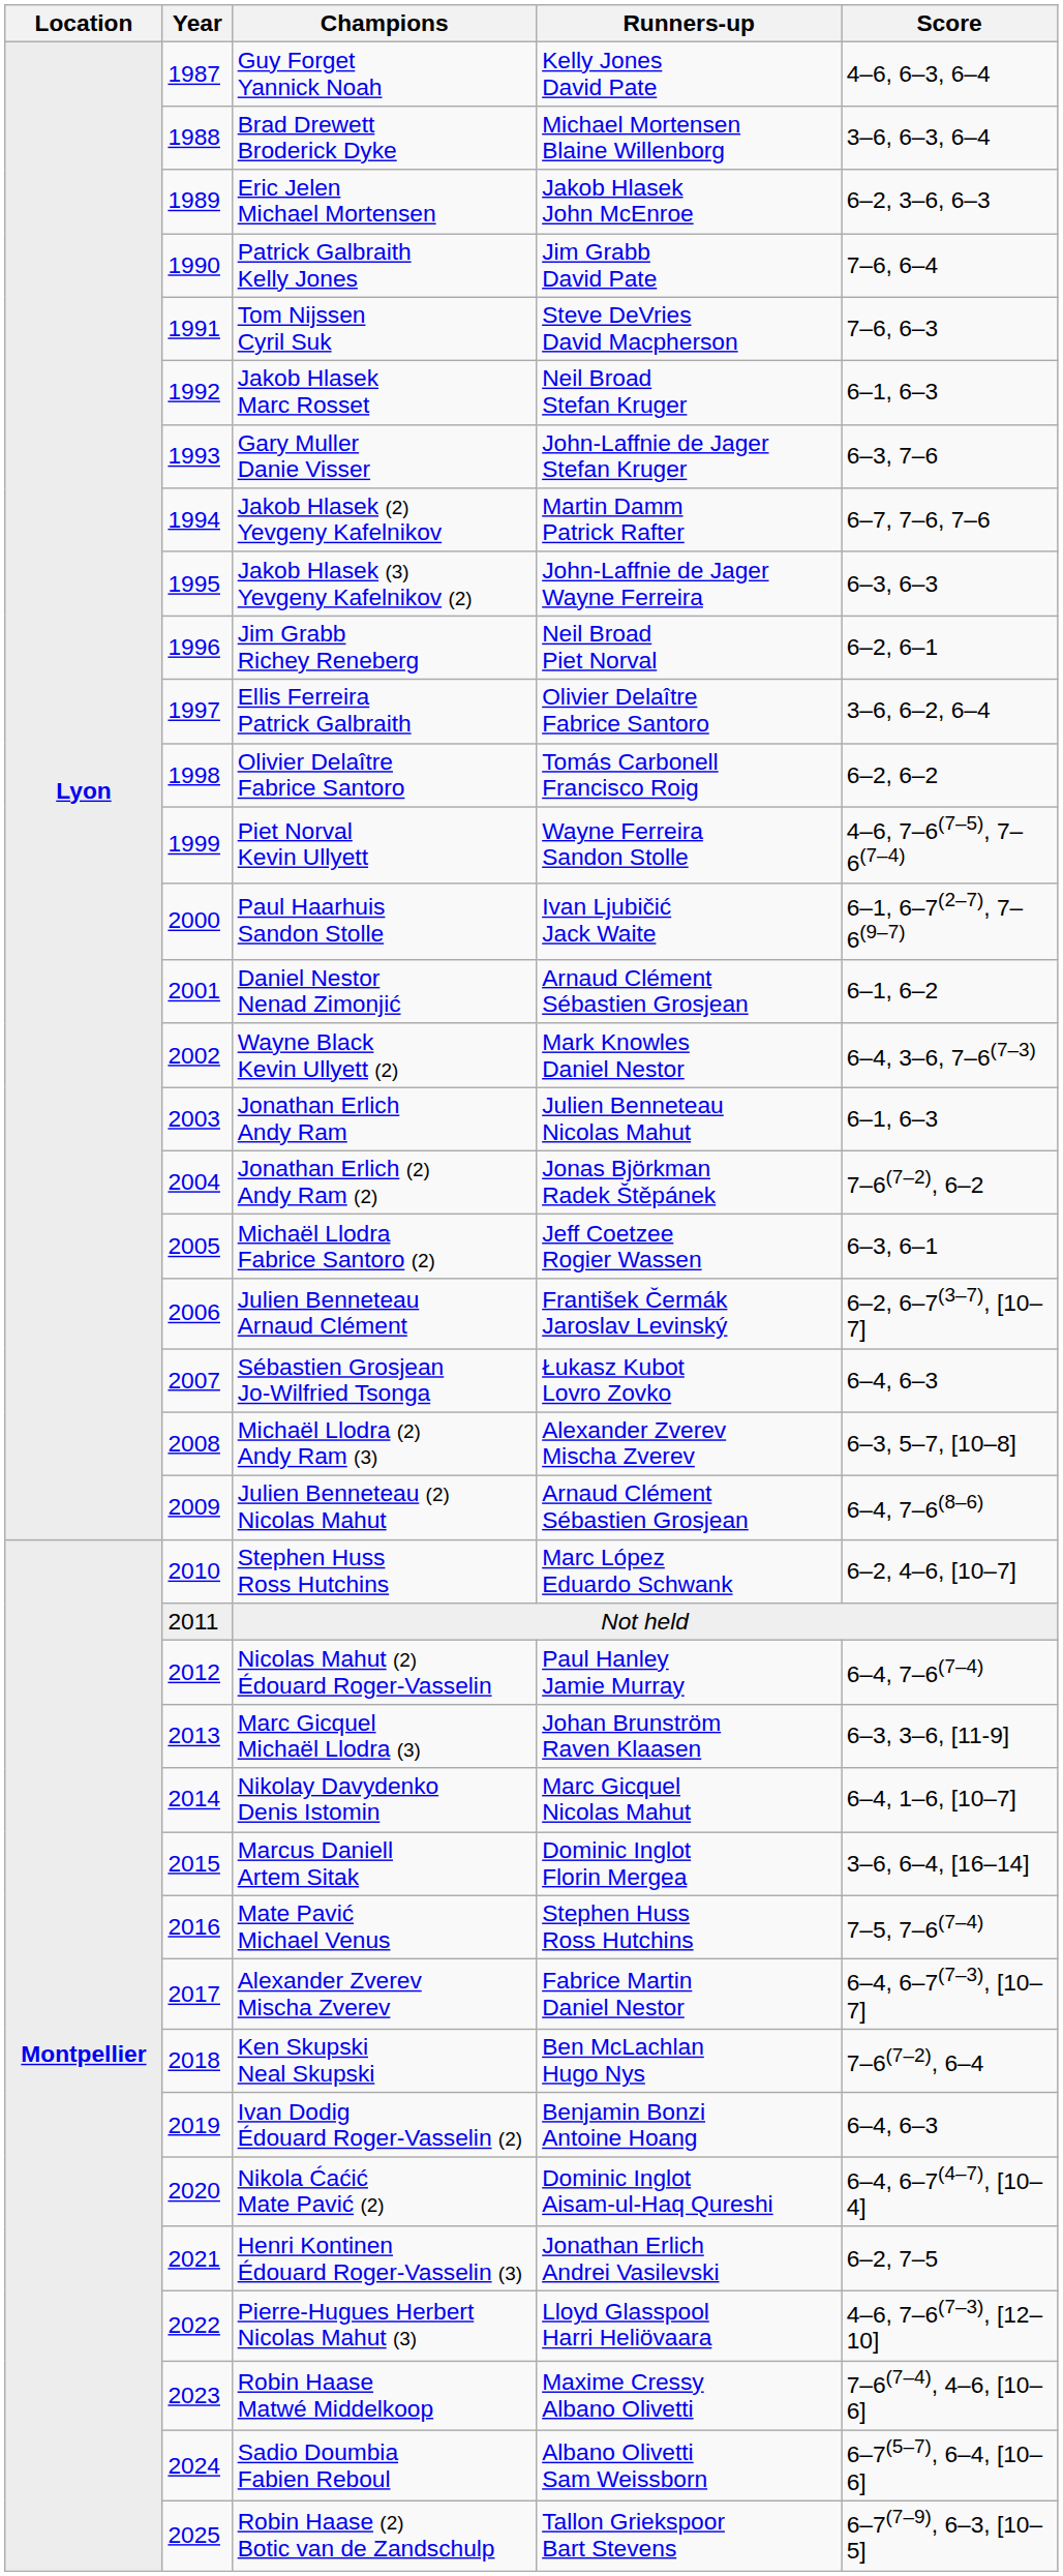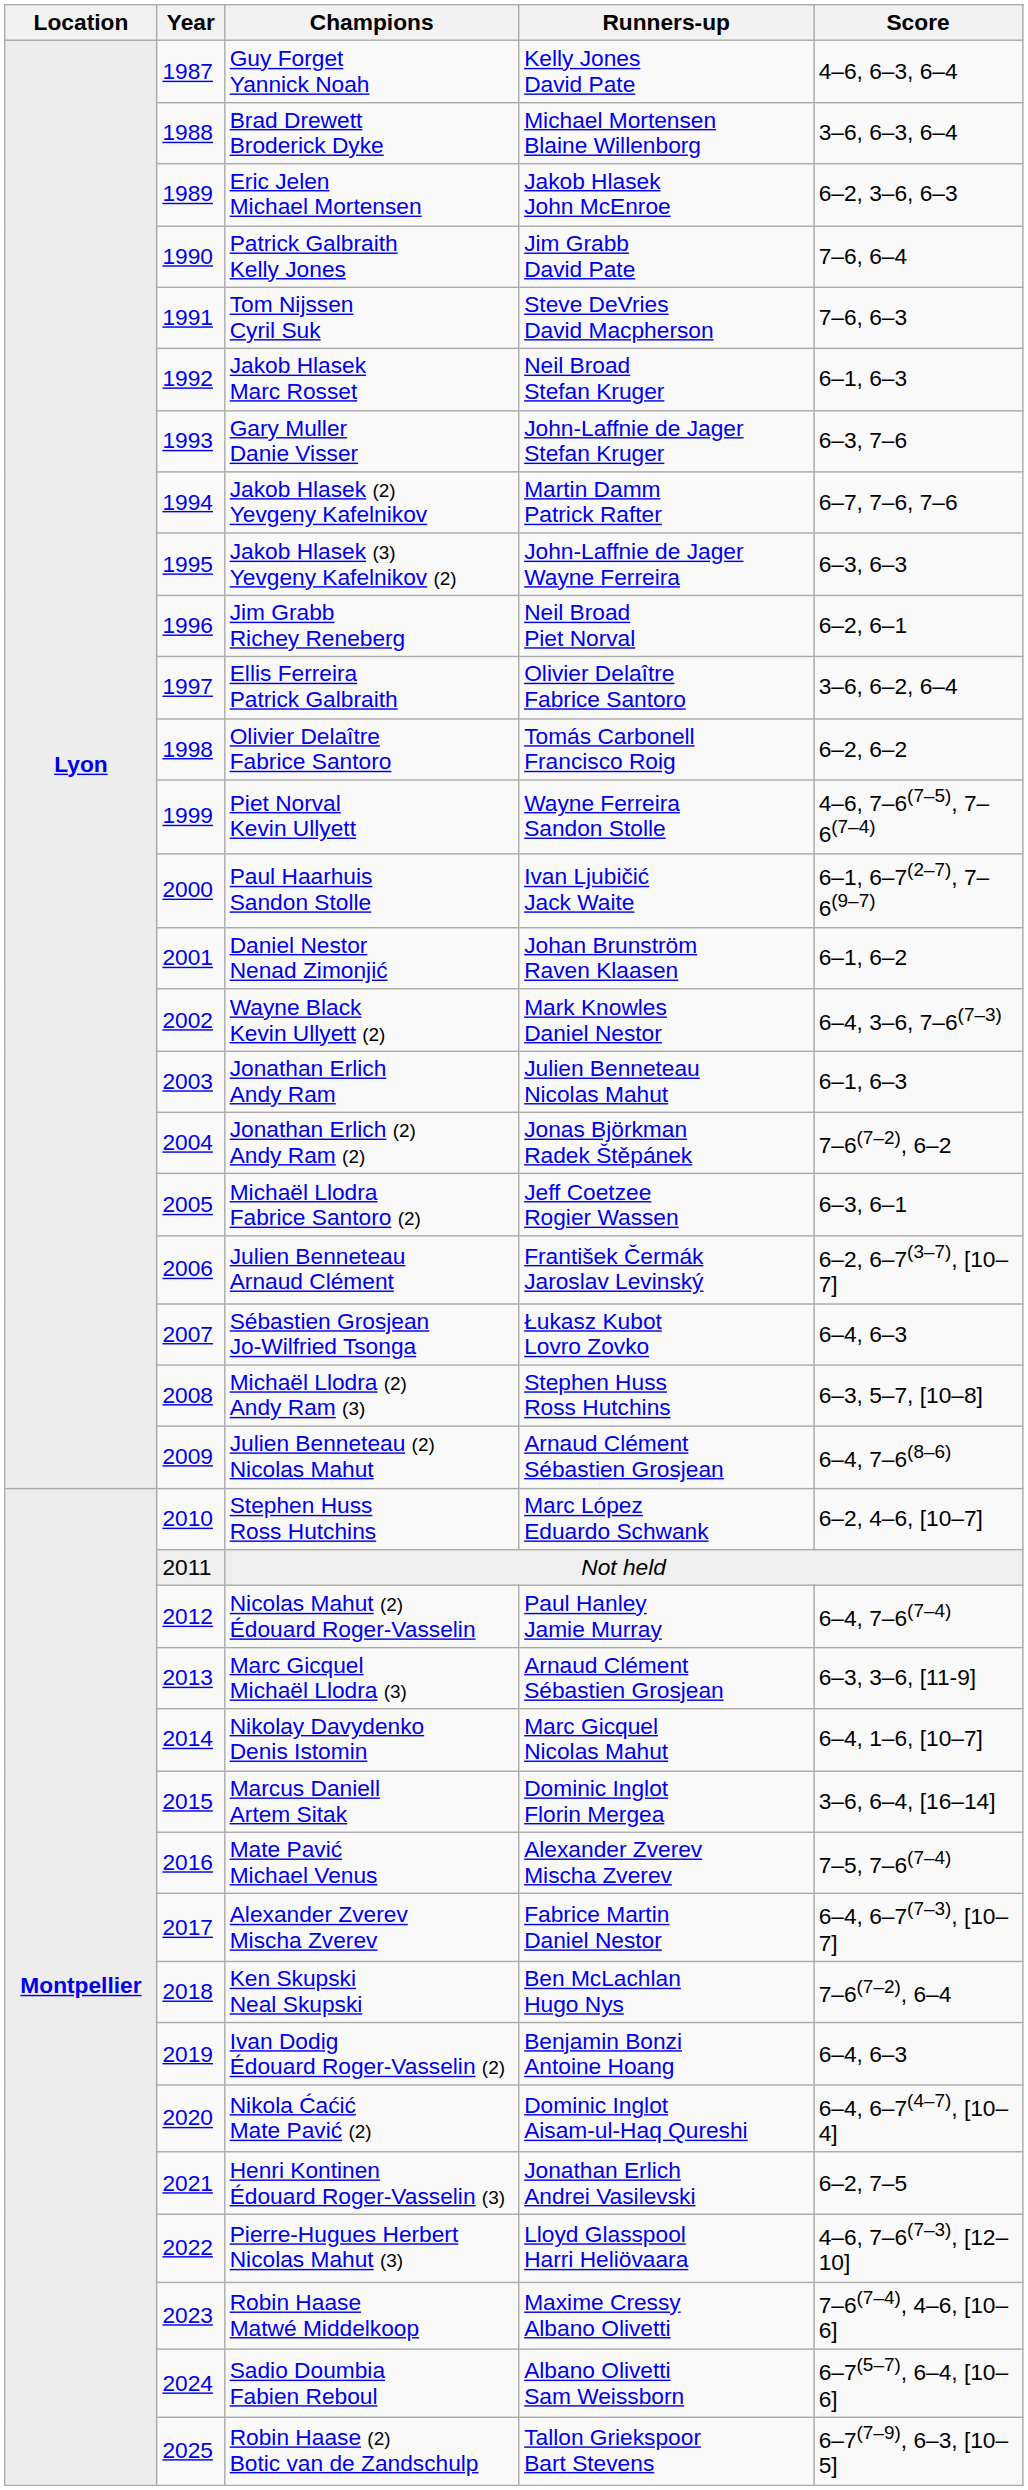 <table class="wikitable">
 <tr>
 <th style="width:100px">Location</th>
 <th style="width:40px">Year</th>
 <th style="width:200px">Champions</th>
 <th style="width:200px">Runners-up</th>
 <th style="width:140px" class="unsortable">Score</th>
 </tr>
 <tr>
 <th rowspan="23" style="background:#ededed"><a href='#'>Lyon</a></th>
 <td><a href='#'>1987</a></td>
 <td> <a href='#'>Guy Forget</a><br> <a href='#'>Yannick Noah</a></td>
 <td> <a href='#'>Kelly Jones</a><br> <a href='#'>David Pate</a></td>
 <td>4–6, 6–3, 6–4</td>
 </tr>
 <tr>
 <td><a href='#'>1988</a></td>
 <td> <a href='#'>Brad Drewett</a><br> <a href='#'>Broderick Dyke</a></td>
 <td> <a href='#'>Michael Mortensen</a><br> <a href='#'>Blaine Willenborg</a></td>
 <td>3–6, 6–3, 6–4</td>
 </tr>
 <tr>
 <td><a href='#'>1989</a></td>
 <td> <a href='#'>Eric Jelen</a><br> <a href='#'>Michael Mortensen</a></td>
 <td> <a href='#'>Jakob Hlasek</a><br> <a href='#'>John McEnroe</a></td>
 <td>6–2, 3–6, 6–3</td>
 </tr>
 <tr>
 <td><a href='#'>1990</a></td>
 <td> <a href='#'>Patrick Galbraith</a><br> <a href='#'>Kelly Jones</a></td>
 <td> <a href='#'>Jim Grabb</a><br> <a href='#'>David Pate</a></td>
 <td>7–6, 6–4</td>
 </tr>
 <tr>
 <td><a href='#'>1991</a></td>
 <td> <a href='#'>Tom Nijssen</a><br> <a href='#'>Cyril Suk</a></td>
 <td> <a href='#'>Steve DeVries</a><br> <a href='#'>David Macpherson</a></td>
 <td>7–6, 6–3</td>
 </tr>
 <tr>
 <td><a href='#'>1992</a></td>
 <td> <a href='#'>Jakob Hlasek</a><br> <a href='#'>Marc Rosset</a></td>
 <td> <a href='#'>Neil Broad</a><br> <a href='#'>Stefan Kruger</a></td>
 <td>6–1, 6–3</td>
 </tr>
 <tr>
 <td><a href='#'>1993</a></td>
 <td> <a href='#'>Gary Muller</a><br> <a href='#'>Danie Visser</a></td>
 <td> <a href='#'>John-Laffnie de Jager</a><br> <a href='#'>Stefan Kruger</a></td>
 <td>6–3, 7–6</td>
 </tr>
 <tr>
 <td><a href='#'>1994</a></td>
 <td> <a href='#'>Jakob Hlasek</a> <small>(2)</small><br> <a href='#'>Yevgeny Kafelnikov</a></td>
 <td> <a href='#'>Martin Damm</a><br> <a href='#'>Patrick Rafter</a></td>
 <td>6–7, 7–6, 7–6</td>
 </tr>
 <tr>
 <td><a href='#'>1995</a></td>
 <td> <a href='#'>Jakob Hlasek</a> <small>(3)</small><br> <a href='#'>Yevgeny Kafelnikov</a> <small>(2)</small></td>
 <td> <a href='#'>John-Laffnie de Jager</a><br> <a href='#'>Wayne Ferreira</a></td>
 <td>6–3, 6–3</td>
 </tr>
 <tr>
 <td><a href='#'>1996</a></td>
 <td> <a href='#'>Jim Grabb</a><br> <a href='#'>Richey Reneberg</a></td>
 <td> <a href='#'>Neil Broad</a><br> <a href='#'>Piet Norval</a></td>
 <td>6–2, 6–1</td>
 </tr>
 <tr>
 <td><a href='#'>1997</a></td>
 <td> <a href='#'>Ellis Ferreira</a><br> <a href='#'>Patrick Galbraith</a></td>
 <td> <a href='#'>Olivier Delaître</a><br> <a href='#'>Fabrice Santoro</a></td>
 <td>3–6, 6–2, 6–4</td>
 </tr>
 <tr>
 <td><a href='#'>1998</a></td>
 <td> <a href='#'>Olivier Delaître</a><br> <a href='#'>Fabrice Santoro</a></td>
 <td> <a href='#'>Tomás Carbonell</a><br> <a href='#'>Francisco Roig</a></td>
 <td>6–2, 6–2</td>
 </tr>
 <tr>
 <td><a href='#'>1999</a></td>
 <td> <a href='#'>Piet Norval</a><br> <a href='#'>Kevin Ullyett</a></td>
 <td> <a href='#'>Wayne Ferreira</a><br> <a href='#'>Sandon Stolle</a></td>
 <td>4–6, 7–6<sup>(7–5)</sup>, 7–6<sup>(7–4)</sup></td>
 </tr>
 <tr>
 <td><a href='#'>2000</a></td>
 <td> <a href='#'>Paul Haarhuis</a><br> <a href='#'>Sandon Stolle</a></td>
 <td> <a href='#'>Ivan Ljubičić</a><br> <a href='#'>Jack Waite</a></td>
 <td>6–1, 6–7<sup>(2–7)</sup>, 7–6<sup>(9–7)</sup></td>
 </tr>
 <tr>
 <td><a href='#'>2001</a></td>
 <td> <a href='#'>Daniel Nestor</a><br> <a href='#'>Nenad Zimonjić</a></td>
-<td> <a href='#'>Arnaud Clément</a><br> <a href='#'>Sébastien Grosjean</a></td>
+<td> <a href='#'>Johan Brunström</a><br> <a href='#'>Raven Klaasen</a></td>
 <td>6–1, 6–2</td>
 </tr>
 <tr>
 <td><a href='#'>2002</a></td>
 <td> <a href='#'>Wayne Black</a><br> <a href='#'>Kevin Ullyett</a> <small>(2)</small></td>
 <td> <a href='#'>Mark Knowles</a><br> <a href='#'>Daniel Nestor</a></td>
 <td>6–4, 3–6, 7–6<sup>(7–3)</sup></td>
 </tr>
 <tr>
 <td><a href='#'>2003</a></td>
 <td> <a href='#'>Jonathan Erlich</a><br> <a href='#'>Andy Ram</a></td>
 <td> <a href='#'>Julien Benneteau</a><br> <a href='#'>Nicolas Mahut</a></td>
 <td>6–1, 6–3</td>
 </tr>
 <tr>
 <td><a href='#'>2004</a></td>
 <td> <a href='#'>Jonathan Erlich</a> <small>(2)</small><br> <a href='#'>Andy Ram</a> <small>(2)</small></td>
 <td> <a href='#'>Jonas Björkman</a><br> <a href='#'>Radek Štěpánek</a></td>
 <td>7–6<sup>(7–2)</sup>, 6–2</td>
 </tr>
 <tr>
 <td><a href='#'>2005</a></td>
 <td> <a href='#'>Michaël Llodra</a><br> <a href='#'>Fabrice Santoro</a> <small>(2)</small></td>
 <td> <a href='#'>Jeff Coetzee</a><br> <a href='#'>Rogier Wassen</a></td>
 <td>6–3, 6–1</td>
 </tr>
 <tr>
 <td><a href='#'>2006</a></td>
 <td> <a href='#'>Julien Benneteau</a><br> <a href='#'>Arnaud Clément</a></td>
 <td> <a href='#'>František Čermák</a><br> <a href='#'>Jaroslav Levinský</a></td>
 <td>6–2, 6–7<sup>(3–7)</sup>, [10–7]</td>
 </tr>
 <tr>
 <td><a href='#'>2007</a></td>
 <td> <a href='#'>Sébastien Grosjean</a><br> <a href='#'>Jo-Wilfried Tsonga</a></td>
 <td> <a href='#'>Łukasz Kubot</a><br> <a href='#'>Lovro Zovko</a></td>
 <td>6–4, 6–3</td>
 </tr>
 <tr>
 <td><a href='#'>2008</a></td>
 <td> <a href='#'>Michaël Llodra</a> <small>(2)</small><br> <a href='#'>Andy Ram</a> <small>(3)</small></td>
-<td> <a href='#'>Alexander Zverev</a><br> <a href='#'>Mischa Zverev</a></td>
+<td> <a href='#'>Stephen Huss</a><br> <a href='#'>Ross Hutchins</a></td>
 <td>6–3, 5–7, [10–8]</td>
 </tr>
 <tr>
 <td><a href='#'>2009</a></td>
 <td> <a href='#'>Julien Benneteau</a> <small>(2)</small><br> <a href='#'>Nicolas Mahut</a></td>
 <td> <a href='#'>Arnaud Clément</a> <br> <a href='#'>Sébastien Grosjean</a></td>
 <td>6–4, 7–6<sup>(8–6)</sup></td>
 </tr>
 <tr>
 <th rowspan="16" style="background:#ededed"><a href='#'>Montpellier</a></th>
 <td><a href='#'>2010</a></td>
 <td> <a href='#'>Stephen Huss</a><br> <a href='#'>Ross Hutchins</a></td>
 <td> <a href='#'>Marc López</a> <br> <a href='#'>Eduardo Schwank</a></td>
 <td>6–2, 4–6, [10–7]</td>
 </tr>
 <tr>
 <td style="background:#efefef">2011</td>
 <td colspan=3 align=center style="background:#efefef"><em>Not held</em></td>
 </tr>
 <tr>
 <td><a href='#'>2012</a></td>
 <td> <a href='#'>Nicolas Mahut</a> <small>(2)</small><br> <a href='#'>Édouard Roger-Vasselin</a></td>
 <td> <a href='#'>Paul Hanley</a><br> <a href='#'>Jamie Murray</a></td>
 <td>6–4, 7–6<sup>(7–4)</sup></td>
 </tr>
 <tr>
 <td><a href='#'>2013</a></td>
 <td> <a href='#'>Marc Gicquel</a><br> <a href='#'>Michaël Llodra</a> <small>(3)</small></td>
-<td> <a href='#'>Johan Brunström</a><br> <a href='#'>Raven Klaasen</a></td>
+<td> <a href='#'>Arnaud Clément</a><br> <a href='#'>Sébastien Grosjean</a></td>
 <td>6–3, 3–6, [11-9]</td>
 </tr>
 <tr>
 <td><a href='#'>2014</a></td>
 <td> <a href='#'>Nikolay Davydenko</a><br> <a href='#'>Denis Istomin</a></td>
 <td> <a href='#'>Marc Gicquel</a><br> <a href='#'>Nicolas Mahut</a></td>
 <td>6–4, 1–6, [10–7]</td>
 </tr>
 <tr>
 <td><a href='#'>2015</a></td>
 <td> <a href='#'>Marcus Daniell</a><br> <a href='#'>Artem Sitak</a></td>
 <td> <a href='#'>Dominic Inglot</a><br> <a href='#'>Florin Mergea</a></td>
 <td>3–6, 6–4, [16–14]</td>
 </tr>
 <tr>
 <td><a href='#'>2016</a></td>
 <td> <a href='#'>Mate Pavić</a><br> <a href='#'>Michael Venus</a></td>
-<td> <a href='#'>Stephen Huss</a><br> <a href='#'>Ross Hutchins</a></td>
+<td> <a href='#'>Alexander Zverev</a><br> <a href='#'>Mischa Zverev</a></td>
 <td>7–5, 7–6<sup>(7–4)</sup></td>
 </tr>
 <tr>
 <td><a href='#'>2017</a></td>
 <td> <a href='#'>Alexander Zverev</a><br> <a href='#'>Mischa Zverev</a></td>
 <td> <a href='#'>Fabrice Martin</a><br> <a href='#'>Daniel Nestor</a></td>
 <td>6–4, 6–7<sup>(7–3)</sup>, [10–7]</td>
 </tr>
 <tr>
 <td><a href='#'>2018</a></td>
 <td> <a href='#'>Ken Skupski</a><br> <a href='#'>Neal Skupski</a></td>
 <td> <a href='#'>Ben McLachlan</a><br> <a href='#'>Hugo Nys</a></td>
 <td>7–6<sup>(7–2)</sup>, 6–4</td>
 </tr>
 <tr>
 <td><a href='#'>2019</a></td>
 <td> <a href='#'>Ivan Dodig</a><br> <a href='#'>Édouard Roger-Vasselin</a> <small>(2)</small></td>
 <td> <a href='#'>Benjamin Bonzi</a><br> <a href='#'>Antoine Hoang</a></td>
 <td>6–4, 6–3</td>
 </tr>
 <tr>
 <td><a href='#'>2020</a></td>
 <td> <a href='#'>Nikola Ćaćić</a><br> <a href='#'>Mate Pavić</a> <small>(2)</small></td>
 <td> <a href='#'>Dominic Inglot</a><br> <a href='#'>Aisam-ul-Haq Qureshi</a></td>
 <td>6–4, 6–7<sup>(4–7)</sup>, [10–4]</td>
 </tr>
 <tr>
 <td><a href='#'>2021</a></td>
 <td> <a href='#'>Henri Kontinen</a><br> <a href='#'>Édouard Roger-Vasselin</a> <small>(3)</small></td>
 <td> <a href='#'>Jonathan Erlich</a><br> <a href='#'>Andrei Vasilevski</a></td>
 <td>6–2, 7–5</td>
 </tr>
 <tr>
 <td><a href='#'>2022</a></td>
 <td> <a href='#'>Pierre-Hugues Herbert</a> <br>  <a href='#'>Nicolas Mahut</a> <small>(3)</small></td>
 <td> <a href='#'>Lloyd Glasspool</a> <br>  <a href='#'>Harri Heliövaara</a></td>
 <td>4–6, 7–6<sup>(7–3)</sup>, [12–10]</td>
 </tr>
 <tr>
 <td><a href='#'>2023</a></td>
 <td> <a href='#'>Robin Haase</a><br>  <a href='#'>Matwé Middelkoop</a></td>
 <td> <a href='#'>Maxime Cressy</a><br>  <a href='#'>Albano Olivetti</a></td>
 <td>7–6<sup>(7–4)</sup>, 4–6, [10–6]</td>
 </tr>
 <tr>
 <td><a href='#'>2024</a></td>
 <td> <a href='#'>Sadio Doumbia</a><br> <a href='#'>Fabien Reboul</a></td>
 <td> <a href='#'>Albano Olivetti</a><br> <a href='#'>Sam Weissborn</a></td>
 <td>6–7<sup>(5–7)</sup>, 6–4, [10–6]</td>
 </tr>
 <tr>
 <td><a href='#'>2025</a></td>
 <td> <a href='#'>Robin Haase</a> <small>(2)</small><br> <a href='#'>Botic van de Zandschulp</a></td>
 <td> <a href='#'>Tallon Griekspoor</a><br> <a href='#'>Bart Stevens</a></td>
 <td>6–7<sup>(7–9)</sup>, 6–3, [10–5]</td>
 </tr>
 </table>
